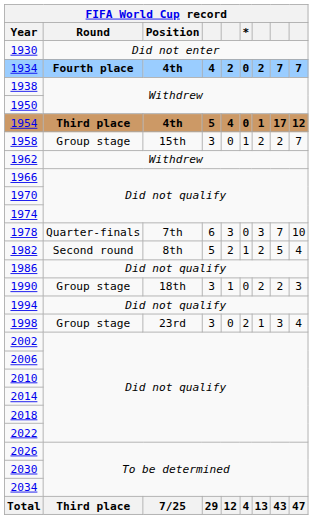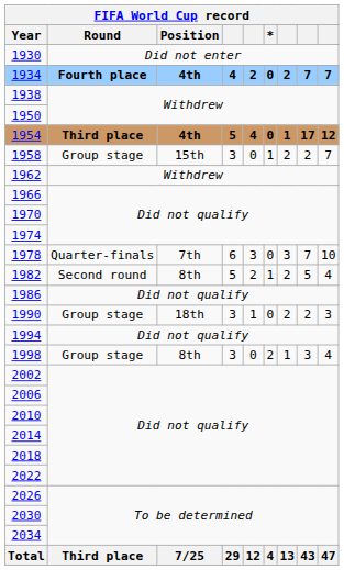 <table class="wikitable" style="text-align: center;">
 <tr>
 <th colspan=9><a href='#'>FIFA World Cup</a> record</th>
 </tr>
 <tr>
 <th>Year</th>
 <th>Round</th>
 <th>Position</th>
 <th></th>
 <th></th>
 <th>*</th>
 <th></th>
 <th></th>
 <th></th>
 </tr>
 <tr>
 <td> <a href='#'>1930</a></td>
 <td colspan=8><em>Did not enter</em></td>
 </tr>
 <tr style="background:#9acdff;">
 <td> <a href='#'>1934</a></td>
 <td><strong>Fourth place</strong></td>
 <td><strong>4th</strong></td>
 <td><strong>4</strong></td>
 <td><strong>2</strong></td>
 <td><strong>0</strong></td>
 <td><strong>2</strong></td>
 <td><strong>7</strong></td>
 <td><strong>7</strong></td>
 </tr>
 <tr>
 <td> <a href='#'>1938</a></td>
 <td rowspan=2 colspan=8><em>Withdrew</em></td>
 </tr>
 <tr>
 <td> <a href='#'>1950</a></td>
 </tr>
 <tr bgcolor="#cc9966">
 <td> <a href='#'>1954</a></td>
 <td><strong>Third place</strong></td>
 <td><strong>4th</strong></td>
 <td><strong>5</strong></td>
 <td><strong>4</strong></td>
 <td><strong>0</strong></td>
 <td><strong>1</strong></td>
 <td><strong>17</strong></td>
 <td><strong>12</strong></td>
 </tr>
 <tr>
 <td> <a href='#'>1958</a></td>
 <td>Group stage</td>
 <td>15th</td>
 <td>3</td>
 <td>0</td>
 <td>1</td>
 <td>2</td>
 <td>2</td>
 <td>7</td>
 </tr>
 <tr>
 <td> <a href='#'>1962</a></td>
 <td colspan=8><em>Withdrew</em></td>
 </tr>
 <tr>
 <td> <a href='#'>1966</a></td>
 <td rowspan=3 colspan=8><em>Did not qualify</em></td>
 </tr>
 <tr>
 <td> <a href='#'>1970</a></td>
 </tr>
 <tr>
 <td> <a href='#'>1974</a></td>
 </tr>
 <tr>
 <td> <a href='#'>1978</a></td>
 <td>Quarter-finals</td>
 <td>7th</td>
 <td>6</td>
 <td>3</td>
 <td>0</td>
 <td>3</td>
 <td>7</td>
 <td>10</td>
 </tr>
 <tr>
 <td> <a href='#'>1982</a></td>
 <td>Second round</td>
 <td>8th</td>
 <td>5</td>
 <td>2</td>
 <td>1</td>
 <td>2</td>
 <td>5</td>
 <td>4</td>
 </tr>
 <tr>
 <td> <a href='#'>1986</a></td>
 <td colspan=8><em>Did not qualify</em></td>
 </tr>
 <tr>
 <td> <a href='#'>1990</a></td>
 <td>Group stage</td>
 <td>18th</td>
 <td>3</td>
 <td>1</td>
 <td>0</td>
 <td>2</td>
 <td>2</td>
 <td>3</td>
 </tr>
 <tr>
 <td> <a href='#'>1994</a></td>
 <td colspan=8><em>Did not qualify</em></td>
 </tr>
 <tr>
 <td> <a href='#'>1998</a></td>
 <td>Group stage</td>
-<td>23rd</td>
+<td>8th</td>
 <td>3</td>
 <td>0</td>
 <td>2</td>
 <td>1</td>
 <td>3</td>
 <td>4</td>
 </tr>
 <tr>
 <td>  <a href='#'>2002</a></td>
 <td rowspan=6 colspan=8><em>Did not qualify</em></td>
 </tr>
 <tr>
 <td> <a href='#'>2006</a></td>
 </tr>
 <tr>
 <td> <a href='#'>2010</a></td>
 </tr>
 <tr>
 <td> <a href='#'>2014</a></td>
 </tr>
 <tr>
 <td> <a href='#'>2018</a></td>
 </tr>
 <tr>
 <td> <a href='#'>2022</a></td>
 </tr>
 <tr>
 <td>   <a href='#'>2026</a></td>
 <td colspan=8 rowspan=3><em>To be determined</em></td>
 </tr>
 <tr>
 <td>   <a href='#'>2030</a></td>
 </tr>
 <tr>
 <td> <a href='#'>2034</a></td>
 </tr>
 <tr>
 <th><strong>Total</strong></th>
 <th>Third place</th>
 <th>7/25</th>
 <th>29</th>
 <th>12</th>
 <th>4</th>
 <th>13</th>
 <th>43</th>
 <th>47</th>
 </tr>
 </table>
